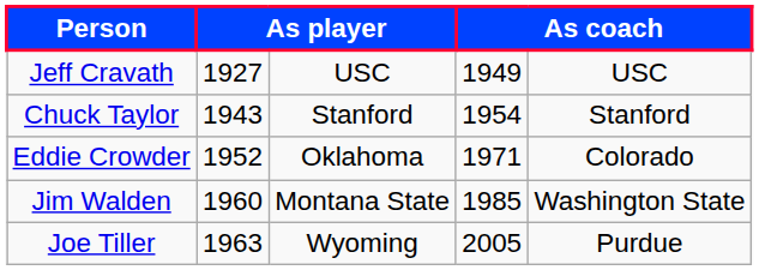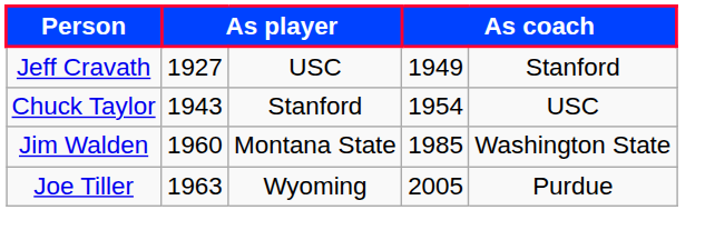 <table class="wikitable" style="text-align:center">
 <tr>
 <th style="background:#0042FF; color:#fff; border:2px solid #FF0032;">Person</th>
 <th style="background:#0042FF; color:#fff; border:2px solid #FF0032;" colspan=2>As player</th>
 <th style="background:#0042FF; color:#fff; border:2px solid #FF0032;" colspan=2>As coach</th>
 </tr>
 <tr>
 <td><a href='#'>Jeff Cravath</a></td>
 <td>1927</td>
 <td>USC</td>
 <td>1949</td>
-<td>USC</td>
+<td>Stanford</td>
 </tr>
 <tr>
 <td><a href='#'>Chuck Taylor</a></td>
 <td>1943</td>
 <td>Stanford</td>
 <td>1954</td>
-<td>Stanford</td>
-</tr>
-<tr>
-<td><a href='#'>Eddie Crowder</a></td>
-<td>1952</td>
-<td>Oklahoma</td>
-<td>1971</td>
-<td>Colorado</td>
+<td>USC</td>
 </tr>
 <tr>
 <td><a href='#'>Jim Walden</a></td>
 <td>1960</td>
 <td>Montana State</td>
 <td>1985</td>
 <td>Washington State</td>
 </tr>
 <tr>
 <td><a href='#'>Joe Tiller</a></td>
 <td>1963</td>
 <td>Wyoming</td>
 <td>2005</td>
 <td>Purdue</td>
 </tr>
 </table>
